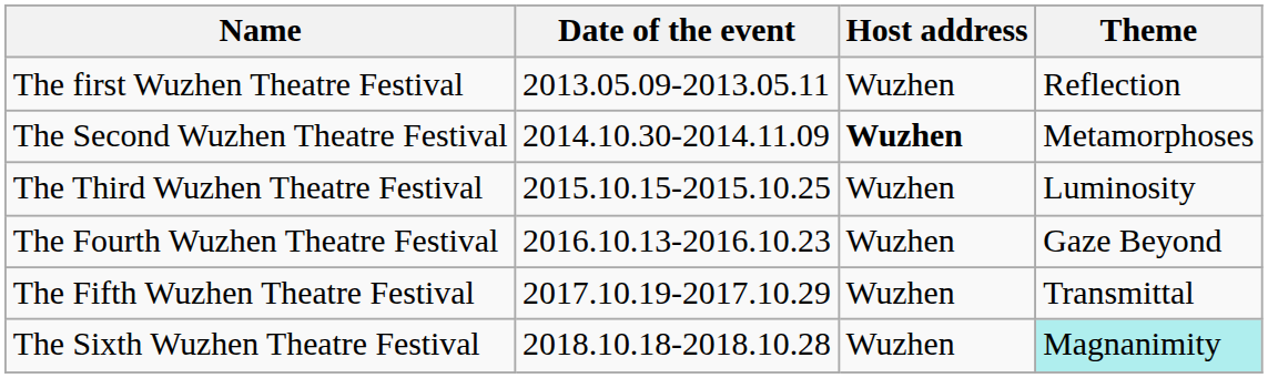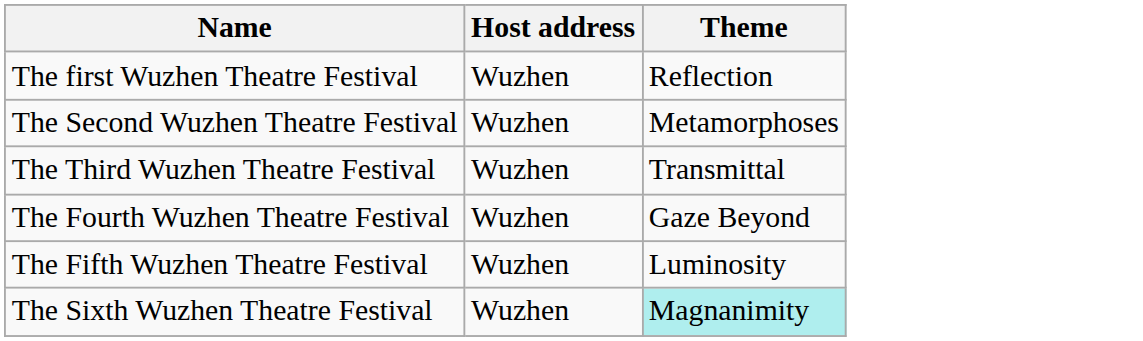 <table class="wikitable">
 <tr>
 <th>Name</th>
-<th>Date of the event</th>
 <th>Host address</th>
 <th>Theme</th>
 </tr>
 <tr>
 <td>The first Wuzhen Theatre Festival</td>
-<td>2013.05.09-2013.05.11</td>
 <td>Wuzhen</td>
 <td>Reflection</td>
 </tr>
 <tr>
 <td>The Second Wuzhen Theatre Festival</td>
-<td>2014.10.30-2014.11.09</td>
-<td><strong>Wuzhen</strong></td>
+<td>Wuzhen</td>
 <td>Metamorphoses</td>
 </tr>
 <tr>
 <td>The Third Wuzhen Theatre Festival</td>
-<td>2015.10.15-2015.10.25</td>
 <td>Wuzhen</td>
-<td>Luminosity</td>
+<td>Transmittal</td>
 </tr>
 <tr>
 <td>The Fourth Wuzhen Theatre Festival</td>
-<td>2016.10.13-2016.10.23</td>
 <td>Wuzhen</td>
 <td>Gaze Beyond</td>
 </tr>
 <tr>
 <td>The Fifth Wuzhen Theatre Festival</td>
-<td>2017.10.19-2017.10.29</td>
 <td>Wuzhen</td>
-<td>Transmittal</td>
+<td>Luminosity</td>
 </tr>
 <tr>
 <td>The Sixth Wuzhen Theatre Festival</td>
-<td>2018.10.18-2018.10.28</td>
 <td>Wuzhen</td>
 <td style="background: paleturquoise;">Magnanimity</td>
 </tr>
 </table>
